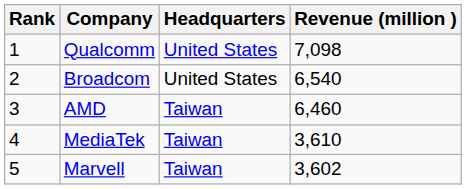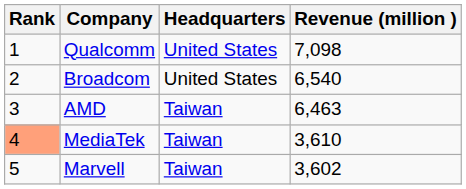 <table class="wikitable">
 <tr>
 <th>Rank</th>
 <th>Company</th>
 <th>Headquarters</th>
 <th>Revenue (million )</th>
 </tr>
 <tr>
 <td>1</td>
 <td><a href='#'>Qualcomm</a></td>
 <td><a href='#'>United States</a></td>
 <td>7,098</td>
 </tr>
 <tr>
 <td>2</td>
 <td><a href='#'>Broadcom</a></td>
 <td>United States</td>
 <td>6,540</td>
 </tr>
 <tr>
 <td>3</td>
 <td><a href='#'>AMD</a></td>
 <td><a href='#'>Taiwan</a></td>
-<td>6,460</td>
+<td>6,463</td>
 </tr>
 <tr>
-<td>4</td>
+<td style="background: lightsalmon;">4</td>
 <td><a href='#'>MediaTek</a></td>
 <td><a href='#'>Taiwan</a></td>
 <td>3,610</td>
 </tr>
 <tr>
 <td>5</td>
 <td><a href='#'>Marvell</a></td>
 <td><a href='#'>Taiwan</a></td>
 <td>3,602</td>
 </tr>
 </table>
